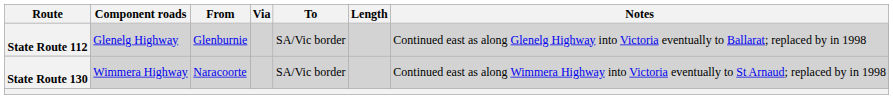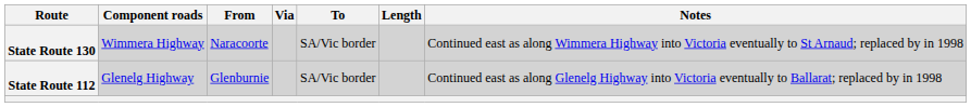 <table class="wikitable sortable">
 <tr>
 <th scope="col">Route</th>
 <th scope="col">Component roads</th>
 <th scope="col">From</th>
 <th scope="col">Via</th>
 <th scope="col">To</th>
 <th scope="col">Length</th>
 <th scope="col">Notes</th>
 </tr>
 <tr style="background:#d3d3d3;">
+<th style="vertical-align:top; white-space:nowrap;"><br>State Route 130</th>
+<td><a href='#'>Wimmera Highway</a></td>
+<td><a href='#'>Naracoorte</a></td>
+<td></td>
+<td>SA/Vic border</td>
+<td></td>
+<td>Continued east as  along <a href='#'>Wimmera Highway</a> into <a href='#'>Victoria</a> eventually to <a href='#'>St Arnaud</a>; replaced by  in 1998</td>
+</tr>
+<tr style="background:#d3d3d3;">
 <th style="vertical-align:top; white-space:nowrap;"><br>State Route 112</th>
 <td><a href='#'>Glenelg Highway</a></td>
 <td><a href='#'>Glenburnie</a></td>
 <td></td>
 <td>SA/Vic border</td>
 <td></td>
 <td>Continued east as  along <a href='#'>Glenelg Highway</a> into <a href='#'>Victoria</a> eventually to <a href='#'>Ballarat</a>; replaced by  in 1998</td>
 </tr>
-<tr style="background:#d3d3d3;">
-<th style="vertical-align:top; white-space:nowrap;"><br>State Route 130</th>
-<td><a href='#'>Wimmera Highway</a></td>
-<td><a href='#'>Naracoorte</a></td>
-<td></td>
-<td>SA/Vic border</td>
-<td></td>
-<td>Continued east as  along <a href='#'>Wimmera Highway</a> into <a href='#'>Victoria</a> eventually to <a href='#'>St Arnaud</a>; replaced by  in 1998</td>
-</tr>
 <tr>
 <td colspan="7" style="text-align:center; background:#f2f2f2;"></td>
 </tr>
 </table>
